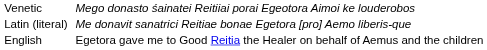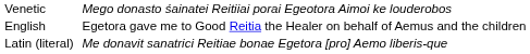 <table style="padding-left: 2em">
 <tr>
 <td>Venetic</td>
 <td style="padding-left: 0.5em"><em>Mego donasto śainatei Reitiiai porai Egeotora Aimoi ke louderobos</em></td>
 </tr>
 <tr>
+<td>English</td>
+<td style="padding-left: 0.5em">Egetora gave me to Good <a href='#'>Reitia</a> the Healer on behalf of Aemus and the children</td>
+</tr>
+<tr>
 <td>Latin (literal)</td>
 <td style="padding-left: 0.5em"><em>Me donavit sanatrici Reitiae bonae Egetora [pro] Aemo liberis-que</em></td>
 </tr>
-<tr>
-<td>English</td>
-<td style="padding-left: 0.5em">Egetora gave me to Good <a href='#'>Reitia</a> the Healer on behalf of Aemus and the children</td>
-</tr>
 </table>
